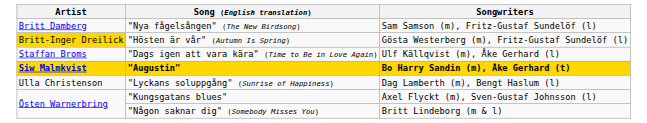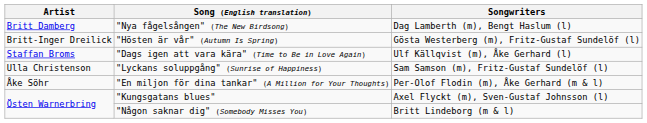 <table class="sortable wikitable" style="margin: 1em auto 1em auto">
 <tr>
 <th>Artist</th>
 <th>Song <small>(<em>English translation</em>)</small></th>
 <th>Songwriters</th>
 </tr>
 <tr>
 <td><a href='#'>Britt Damberg</a></td>
 <td>"Nya fågelsången" <small>(<em>The New Birdsong</em>)</small></td>
-<td>Sam Samson (m), Fritz-Gustaf Sundelöf (l)</td>
+<td>Dag Lamberth (m), Bengt Haslum (l)</td>
 </tr>
 <tr>
-<td style="background: gold;">Britt-Inger Dreilick</td>
+<td>Britt-Inger Dreilick</td>
 <td>"Hösten är vår" <small>(<em>Autumn Is Spring</em>)</small></td>
 <td>Gösta Westerberg (m), Fritz-Gustaf Sundelöf (l)</td>
 </tr>
 <tr>
 <td><a href='#'>Staffan Broms</a></td>
 <td>"Dags igen att vara kära" <small>(<em>Time to Be in Love Again</em>)</small></td>
 <td>Ulf Källqvist (m), Åke Gerhard (l)</td>
 </tr>
-<tr style="font-weight:bold; background:gold;">
-<td><a href='#'>Siw Malmkvist</a></td>
-<td>"Augustin"</td>
-<td>Bo Harry Sandin (m), Åke Gerhard (t)</td>
-</tr>
 <tr>
 <td>Ulla Christenson</td>
 <td>"Lyckans soluppgång" <small>(<em>Sunrise of Happiness</em>)</small></td>
-<td>Dag Lamberth (m), Bengt Haslum (l)</td>
+<td>Sam Samson (m), Fritz-Gustaf Sundelöf (l)</td>
+</tr>
+<tr>
+<td>Åke Söhr</td>
+<td>"En miljon för dina tankar" <small>(<em>A Million for Your Thoughts</em>)</small></td>
+<td>Per-Olof Flodin (m), Åke Gerhard (m & l)</td>
 </tr>
 <tr>
 <td rowspan="2"><a href='#'>Östen Warnerbring</a></td>
 <td>"Kungsgatans blues"</td>
 <td>Axel Flyckt (m), Sven-Gustaf Johnsson (l)</td>
 </tr>
 <tr>
 <td>"Någon saknar dig" <small>(<em>Somebody Misses You</em>)</small></td>
 <td>Britt Lindeborg (m & l)</td>
 </tr>
 </table>
